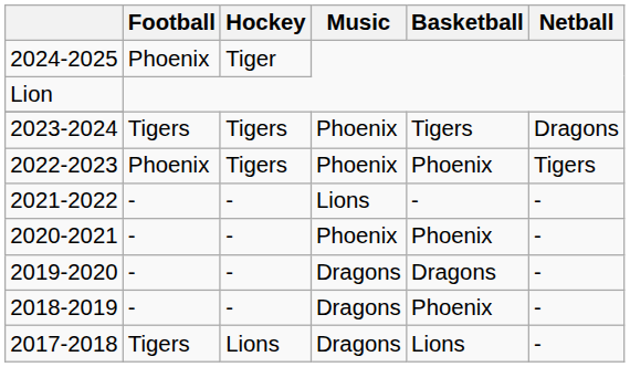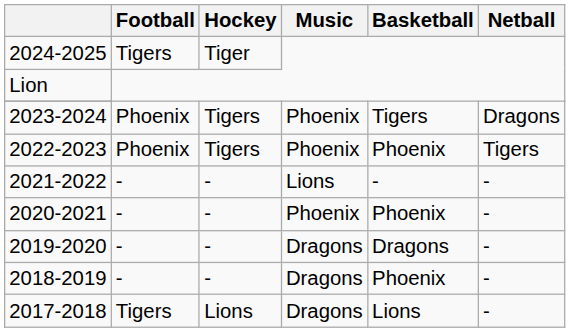 <table class="wikitable">
 <tr>
 <th></th>
 <th>Football</th>
 <th>Hockey</th>
 <th>Music</th>
 <th>Basketball</th>
 <th>Netball</th>
 </tr>
 <tr>
 <td>2024-2025</td>
-<td>Phoenix</td>
+<td>Tigers</td>
 <td>Tiger</td>
 </tr>
 <tr>
 <td>Lion</td>
 </tr>
 <tr>
 </tr>
 <tr>
 <td>2023-2024</td>
-<td>Tigers</td>
+<td>Phoenix</td>
 <td>Tigers</td>
 <td>Phoenix</td>
 <td>Tigers</td>
 <td>Dragons</td>
 </tr>
 <tr>
 <td>2022-2023</td>
 <td>Phoenix</td>
 <td>Tigers</td>
 <td>Phoenix</td>
 <td>Phoenix</td>
 <td>Tigers</td>
 </tr>
 <tr>
 <td>2021-2022</td>
 <td>-</td>
 <td>-</td>
 <td>Lions</td>
 <td>-</td>
 <td>-</td>
 </tr>
 <tr>
 <td>2020-2021</td>
 <td>-</td>
 <td>-</td>
 <td>Phoenix</td>
 <td>Phoenix</td>
 <td>-</td>
 </tr>
 <tr>
 <td>2019-2020</td>
 <td>-</td>
 <td>-</td>
 <td>Dragons</td>
 <td>Dragons</td>
 <td>-</td>
 </tr>
 <tr>
 <td>2018-2019</td>
 <td>-</td>
 <td>-</td>
 <td>Dragons</td>
 <td>Phoenix</td>
 <td>-</td>
 </tr>
 <tr>
 <td>2017-2018</td>
 <td>Tigers</td>
 <td>Lions</td>
 <td>Dragons</td>
 <td>Lions</td>
 <td>-</td>
 </tr>
 </table>
